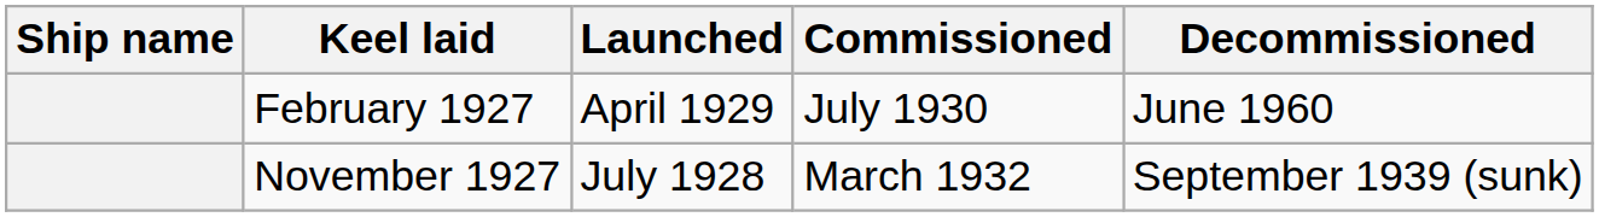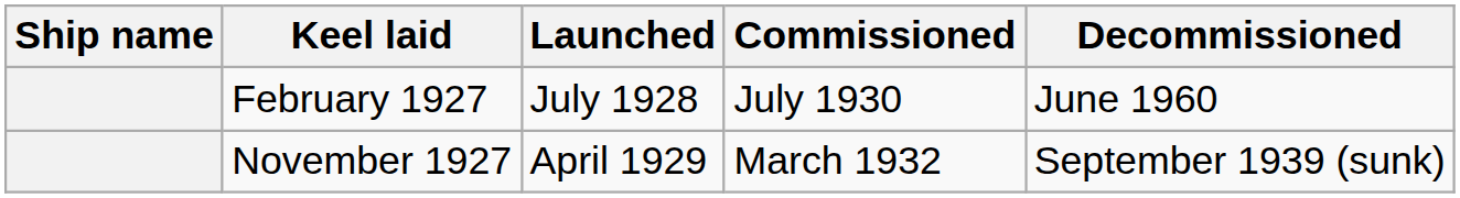 <table class="wikitable plainrowheaders">
 <tr>
 <th scope="col">Ship name</th>
 <th scope="col">Keel laid</th>
 <th scope="col">Launched</th>
 <th scope="col">Commissioned</th>
 <th scope="col">Decommissioned</th>
 </tr>
 <tr>
 <th scope="row"></th>
 <td>February 1927</td>
-<td>April 1929</td>
+<td>July 1928</td>
 <td>July 1930</td>
 <td>June 1960</td>
 </tr>
 <tr>
 <th scope="row"></th>
 <td>November 1927</td>
-<td>July 1928</td>
+<td>April 1929</td>
 <td>March 1932</td>
 <td>September 1939 (sunk)</td>
 </tr>
 </table>
